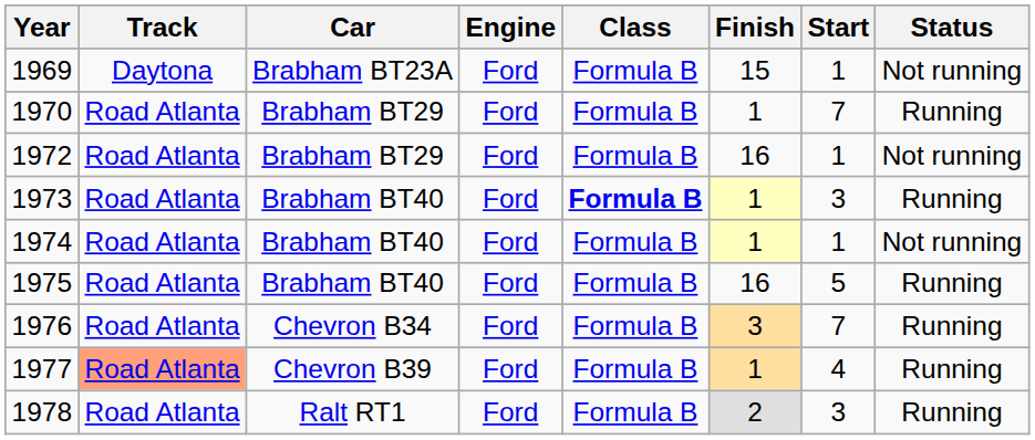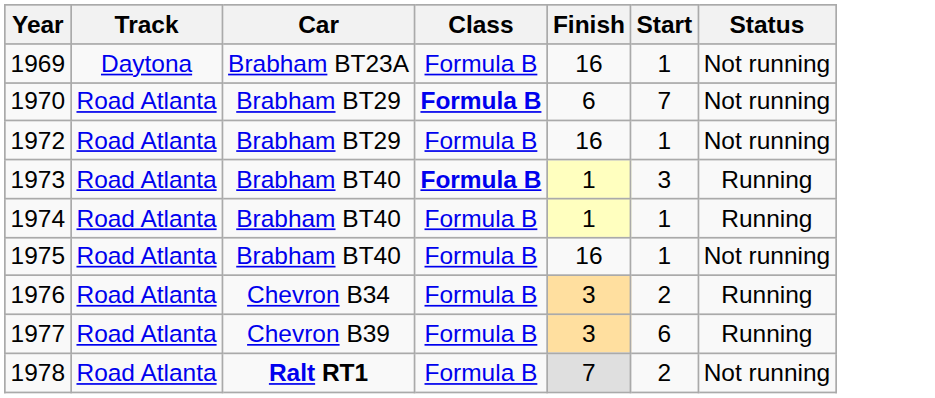 <table class="wikitable" style="text-align:center; font-size:90%">
 <tr>
 <th>Year</th>
 <th>Track</th>
 <th>Car</th>
-<th>Engine</th>
 <th>Class</th>
 <th>Finish</th>
 <th>Start</th>
 <th>Status</th>
 </tr>
 <tr>
 <td>1969</td>
 <td><a href='#'>Daytona</a></td>
 <td><a href='#'>Brabham</a> BT23A</td>
-<td><a href='#'>Ford</a></td>
 <td><a href='#'>Formula B</a></td>
-<td>15</td>
+<td>16</td>
 <td>1</td>
 <td>Not running</td>
 </tr>
 <tr>
 <td>1970</td>
 <td><a href='#'>Road Atlanta</a></td>
 <td><a href='#'>Brabham</a> BT29</td>
-<td><a href='#'>Ford</a></td>
-<td><a href='#'>Formula B</a></td>
-<td>1</td>
+<td><strong><a href='#'>Formula B</a></strong></td>
+<td>6</td>
 <td>7</td>
-<td>Running</td>
+<td>Not running</td>
 </tr>
 <tr>
 <td>1972</td>
 <td><a href='#'>Road Atlanta</a></td>
 <td><a href='#'>Brabham</a> BT29</td>
-<td><a href='#'>Ford</a></td>
 <td><a href='#'>Formula B</a></td>
 <td>16</td>
 <td>1</td>
 <td>Not running</td>
 </tr>
 <tr>
 <td>1973</td>
 <td><a href='#'>Road Atlanta</a></td>
 <td><a href='#'>Brabham</a> BT40</td>
-<td><a href='#'>Ford</a></td>
 <td><strong><a href='#'>Formula B</a></strong></td>
 <td style="background-color:#FFFFBF">1</td>
 <td>3</td>
 <td>Running</td>
 </tr>
 <tr>
 <td>1974</td>
 <td><a href='#'>Road Atlanta</a></td>
 <td><a href='#'>Brabham</a> BT40</td>
-<td><a href='#'>Ford</a></td>
 <td><a href='#'>Formula B</a></td>
 <td style="background-color:#FFFFBF">1</td>
 <td>1</td>
-<td>Not running</td>
+<td>Running</td>
 </tr>
 <tr>
 <td>1975</td>
 <td><a href='#'>Road Atlanta</a></td>
 <td><a href='#'>Brabham</a> BT40</td>
-<td><a href='#'>Ford</a></td>
 <td><a href='#'>Formula B</a></td>
 <td>16</td>
-<td>5</td>
-<td>Running</td>
+<td>1</td>
+<td>Not running</td>
 </tr>
 <tr>
 <td>1976</td>
 <td><a href='#'>Road Atlanta</a></td>
 <td><a href='#'>Chevron</a> B34</td>
-<td><a href='#'>Ford</a></td>
 <td><a href='#'>Formula B</a></td>
 <td style="background-color:#FFDF9F">3</td>
-<td>7</td>
+<td>2</td>
 <td>Running</td>
 </tr>
 <tr>
 <td>1977</td>
-<td style="background: lightsalmon;"><a href='#'>Road Atlanta</a></td>
+<td><a href='#'>Road Atlanta</a></td>
 <td><a href='#'>Chevron</a> B39</td>
-<td><a href='#'>Ford</a></td>
 <td><a href='#'>Formula B</a></td>
-<td style="background-color:#FFDF9F">1</td>
-<td>4</td>
+<td style="background-color:#FFDF9F">3</td>
+<td>6</td>
 <td>Running</td>
 </tr>
 <tr>
 <td>1978</td>
 <td><a href='#'>Road Atlanta</a></td>
-<td><a href='#'>Ralt</a> RT1</td>
-<td><a href='#'>Ford</a></td>
+<td><strong><a href='#'>Ralt</a> RT1</strong></td>
 <td><a href='#'>Formula B</a></td>
-<td style="background-color:#DFDFDF">2</td>
-<td>3</td>
-<td>Running</td>
+<td style="background-color:#DFDFDF">7</td>
+<td>2</td>
+<td>Not running</td>
 </tr>
 </table>
